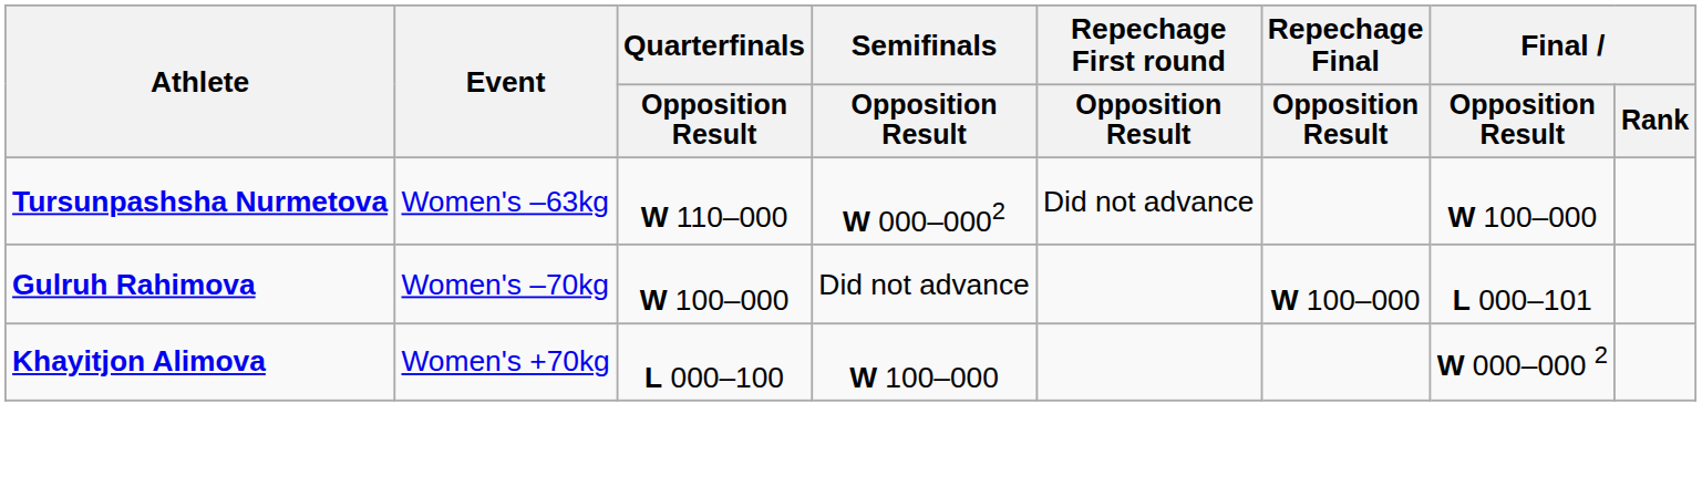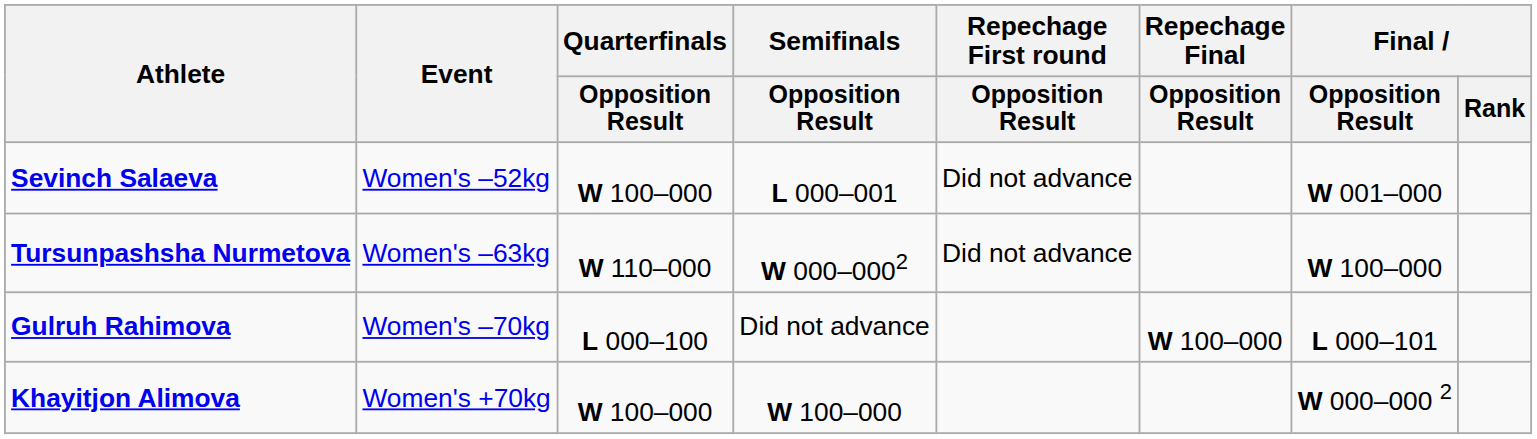 <table class="wikitable" style="font-size:90%">
 <tr>
 <th rowspan="2">Athlete</th>
 <th rowspan="2">Event</th>
 <th>Quarterfinals</th>
 <th>Semifinals</th>
 <th>Repechage<br>First round</th>
 <th>Repechage<br>Final</th>
 <th colspan=2>Final / </th>
 </tr>
 <tr style="font-size:95%">
 <th>Opposition<br>Result</th>
 <th>Opposition<br>Result</th>
 <th>Opposition<br>Result</th>
 <th>Opposition<br>Result</th>
 <th>Opposition<br>Result</th>
 <th>Rank</th>
 </tr>
 <tr align=center>
+<td align=left><strong><a href='#'>Sevinch Salaeva</a></strong></td>
+<td align=left><a href='#'>Women's –52kg</a></td>
+<td><br> <strong>W</strong> 100–000</td>
+<td><br> <strong>L</strong> 000–001</td>
+<td>Did not advance</td>
+<td></td>
+<td><br><strong>W</strong> 001–000</td>
+<td></td>
+</tr>
+<tr align=center>
 <td align=left><strong><a href='#'>Tursunpashsha Nurmetova</a></strong></td>
 <td align=left><a href='#'>Women's –63kg</a></td>
 <td><br> <strong>W</strong> 110–000</td>
 <td><br> <strong>W</strong> 000–000<sup>2</sup></td>
 <td>Did not advance</td>
 <td></td>
 <td><br><strong>W</strong> 100–000</td>
 <td></td>
 </tr>
 <tr align=center>
 <td align=left><strong><a href='#'>Gulruh Rahimova</a></strong></td>
 <td align=left><a href='#'>Women's –70kg</a></td>
-<td><br> <strong>W</strong> 100–000</td>
+<td><br> <strong>L</strong> 000–100</td>
 <td>Did not advance</td>
 <td></td>
 <td><br><strong>W</strong> 100–000</td>
 <td><br> <strong>L</strong> 000–101</td>
 <td></td>
 </tr>
 <tr align=center>
 <td align=left><strong><a href='#'>Khayitjon Alimova</a></strong></td>
 <td align=left><a href='#'>Women's +70kg</a></td>
-<td><br> <strong>L</strong> 000–100</td>
+<td><br> <strong>W</strong> 100–000</td>
 <td><br> <strong>W</strong> 100–000</td>
 <td></td>
 <td></td>
 <td><strong>W</strong> 000–000 <sup>2</sup></td>
 <td></td>
 </tr>
 </table>
